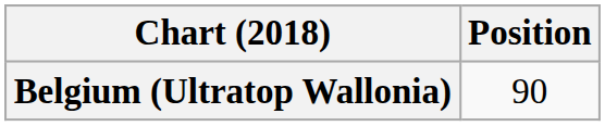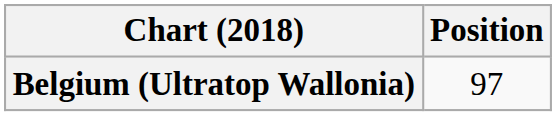 <table class="wikitable plainrowheaders" style="text-align:center">
 <tr>
 <th scope="col">Chart (2018)</th>
 <th scope="col">Position</th>
 </tr>
 <tr>
 <th scope="row">Belgium (Ultratop Wallonia)</th>
-<td>90</td>
+<td>97</td>
 </tr>
 </table>
